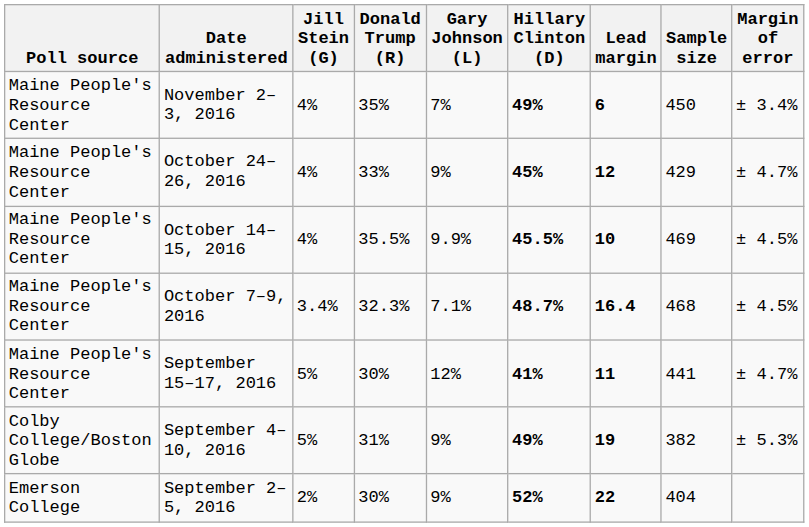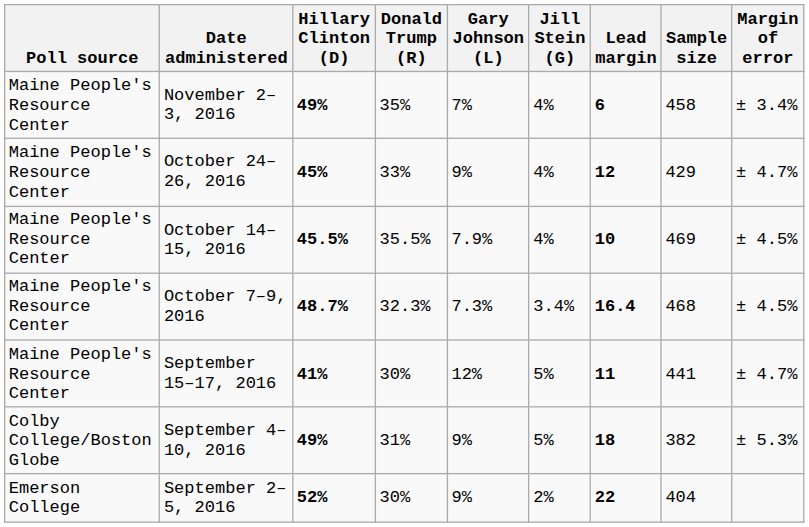 <table class="wikitable">
 <tr valign=bottom>
 <th>Poll source</th>
 <th>Date administered</th>
-<th>Jill Stein (G)</th>
+<th>Hillary Clinton (D)</th>
 <th>Donald Trump (R)</th>
 <th>Gary Johnson (L)</th>
-<th>Hillary Clinton (D)</th>
+<th>Jill Stein (G)</th>
 <th>Lead margin</th>
 <th>Sample size</th>
 <th>Margin of error</th>
 </tr>
 <tr>
 <td>Maine People's Resource Center</td>
 <td>November 2–3, 2016</td>
-<td>4%</td>
+<td><strong>49%</strong></td>
 <td>35%</td>
 <td>7%</td>
-<td><strong>49%</strong></td>
+<td>4%</td>
 <td><strong>6</strong></td>
-<td>450</td>
+<td>458</td>
 <td>± 3.4%</td>
 </tr>
 <tr>
 <td>Maine People's Resource Center</td>
 <td>October 24–26, 2016</td>
-<td>4%</td>
+<td><strong>45%</strong></td>
 <td>33%</td>
 <td>9%</td>
-<td><strong>45%</strong></td>
+<td>4%</td>
 <td><strong>12</strong></td>
 <td>429</td>
 <td>± 4.7%</td>
 </tr>
 <tr>
 <td>Maine People's Resource Center</td>
 <td>October 14–15, 2016</td>
+<td><strong>45.5%</strong></td>
+<td>35.5%</td>
+<td>7.9%</td>
 <td>4%</td>
-<td>35.5%</td>
-<td>9.9%</td>
-<td><strong>45.5%</strong></td>
 <td><strong>10</strong></td>
 <td>469</td>
 <td>± 4.5%</td>
 </tr>
 <tr>
 <td>Maine People's Resource Center</td>
 <td>October 7–9, 2016</td>
+<td><strong>48.7%</strong></td>
+<td>32.3%</td>
+<td>7.3%</td>
 <td>3.4%</td>
-<td>32.3%</td>
-<td>7.1%</td>
-<td><strong>48.7%</strong></td>
 <td><strong>16.4</strong></td>
 <td>468</td>
 <td>± 4.5%</td>
 </tr>
 <tr>
 <td>Maine People's Resource Center</td>
 <td>September 15–17, 2016</td>
-<td>5%</td>
+<td><strong>41%</strong></td>
 <td>30%</td>
 <td>12%</td>
-<td><strong>41%</strong></td>
+<td>5%</td>
 <td><strong>11</strong></td>
 <td>441</td>
 <td>± 4.7%</td>
 </tr>
 <tr>
 <td>Colby College/Boston Globe</td>
 <td>September 4–10, 2016</td>
-<td>5%</td>
+<td><strong>49%</strong></td>
 <td>31%</td>
 <td>9%</td>
-<td><strong>49%</strong></td>
-<td><strong>19</strong></td>
+<td>5%</td>
+<td><strong>18</strong></td>
 <td>382</td>
 <td>± 5.3%</td>
 </tr>
 <tr>
 <td>Emerson College</td>
 <td>September 2–5, 2016</td>
-<td>2%</td>
+<td><strong>52%</strong></td>
 <td>30%</td>
 <td>9%</td>
-<td><strong>52%</strong></td>
+<td>2%</td>
 <td><strong>22</strong></td>
 <td>404</td>
 <td></td>
 </tr>
 </table>
